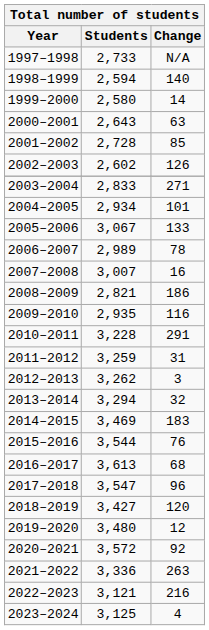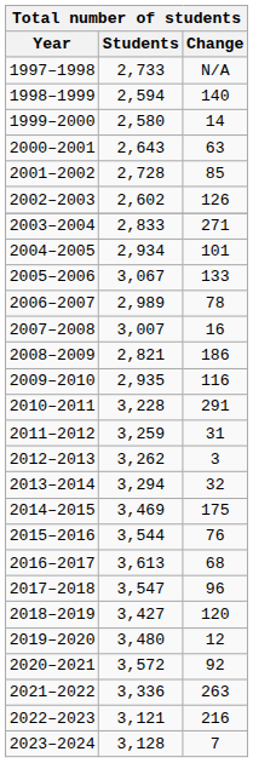 <table class="wikitable sortable" style="float:center">
 <tr>
 <th colspan = 5>Total number of students</th>
 </tr>
 <tr>
 <th>Year</th>
 <th>Students</th>
 <th>Change</th>
 </tr>
 <tr>
 <td>1997–1998</td>
 <td align=center>2,733</td>
 <td align=center>N/A</td>
 </tr>
 <tr>
 <td>1998–1999</td>
 <td align=center>2,594</td>
 <td align=center> 140</td>
 </tr>
 <tr>
 <td>1999–2000</td>
 <td align=center>2,580</td>
 <td align=center> 14</td>
 </tr>
 <tr>
 <td>2000–2001</td>
 <td align=center>2,643</td>
 <td align=center> 63</td>
 </tr>
 <tr>
 <td>2001–2002</td>
 <td align=center>2,728</td>
 <td align=center> 85</td>
 </tr>
 <tr>
 <td>2002–2003</td>
 <td align=center>2,602</td>
 <td align=center> 126</td>
 </tr>
 <tr>
 </tr>
 <tr>
 <td>2003–2004</td>
 <td align=center>2,833</td>
 <td align=center> 271</td>
 </tr>
 <tr>
 <td>2004–2005</td>
 <td align=center>2,934</td>
 <td align=center> 101</td>
 </tr>
 <tr>
 <td>2005–2006</td>
 <td align=center>3,067</td>
 <td align=center> 133</td>
 </tr>
 <tr>
 <td>2006–2007</td>
 <td align=center>2,989</td>
 <td align=center> 78</td>
 </tr>
 <tr>
 <td>2007–2008</td>
 <td align=center>3,007</td>
 <td align=center> 16</td>
 </tr>
 <tr>
 <td>2008–2009</td>
 <td align=center>2,821</td>
 <td align=center> 186</td>
 </tr>
 <tr>
 <td>2009–2010</td>
 <td align=center>2,935</td>
 <td align=center> 116</td>
 </tr>
 <tr>
 <td>2010–2011</td>
 <td align=center>3,228</td>
 <td align=center> 291</td>
 </tr>
 <tr>
 <td>2011–2012</td>
 <td align=center>3,259</td>
 <td align=center> 31</td>
 </tr>
 <tr>
 <td>2012–2013</td>
 <td align=center>3,262</td>
 <td align=center> 3</td>
 </tr>
 <tr>
 <td>2013–2014</td>
 <td align=center>3,294</td>
 <td align=center> 32</td>
 </tr>
 <tr>
 <td>2014–2015</td>
 <td align=center>3,469</td>
-<td align=center> 183</td>
+<td align=center> 175</td>
 </tr>
 <tr>
 <td>2015–2016</td>
 <td align=center>3,544</td>
 <td align=center> 76</td>
 </tr>
 <tr>
 <td>2016–2017</td>
 <td align=center>3,613</td>
 <td align=center> 68</td>
 </tr>
 <tr>
 <td>2017–2018</td>
 <td align=center>3,547</td>
 <td align=center> 96</td>
 </tr>
 <tr>
 <td>2018–2019</td>
 <td align=center>3,427</td>
 <td align=center> 120</td>
 </tr>
 <tr>
 <td>2019–2020</td>
 <td align=center>3,480</td>
 <td align=center> 12</td>
 </tr>
 <tr>
 <td>2020–2021</td>
 <td align=center>3,572</td>
 <td align=center> 92</td>
 </tr>
 <tr>
 <td>2021–2022</td>
 <td align=center>3,336</td>
 <td align=center> 263</td>
 </tr>
 <tr>
 <td>2022–2023</td>
 <td align=center>3,121</td>
 <td align=center> 216</td>
 </tr>
 <tr>
 <td>2023–2024</td>
-<td align=center>3,125</td>
-<td align=center> 4</td>
+<td align=center>3,128</td>
+<td align=center> 7</td>
 </tr>
 </table>
